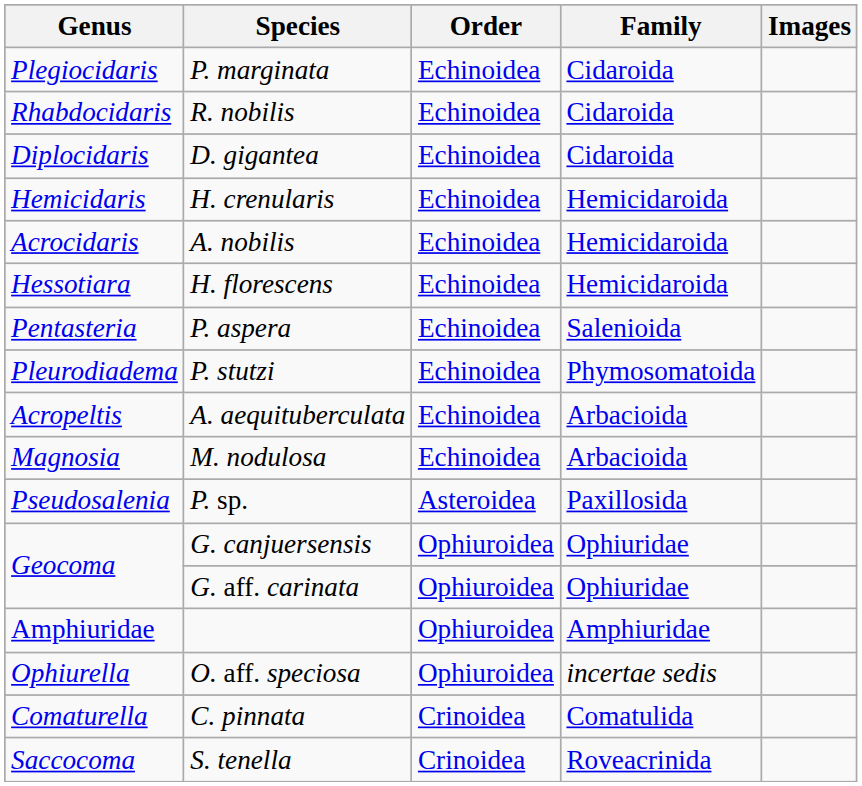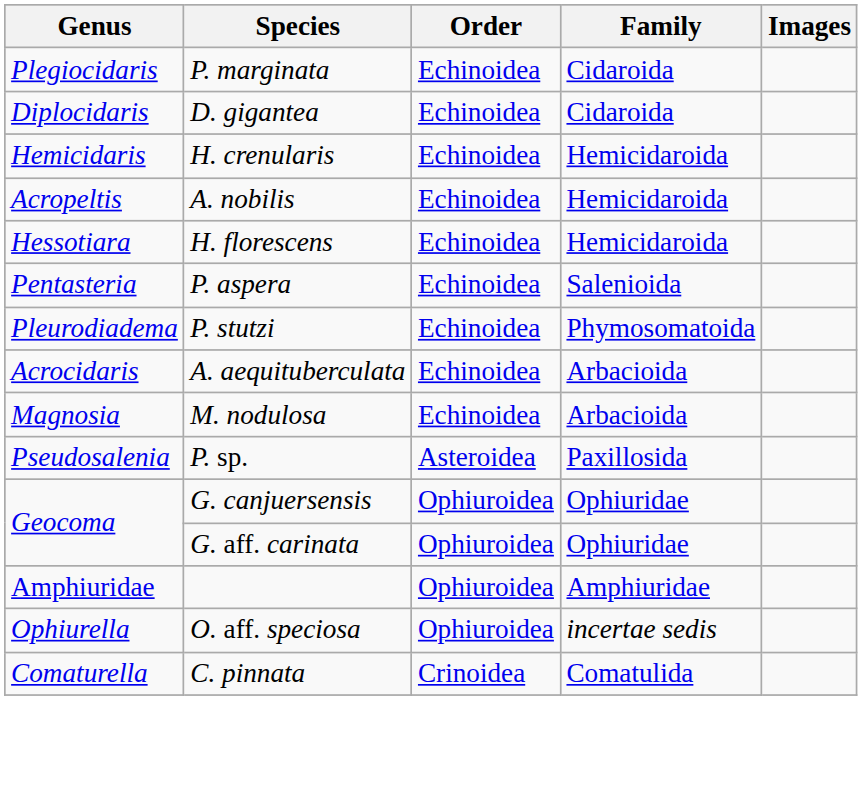 <table class="wikitable sortable">
 <tr>
 <th>Genus</th>
 <th>Species</th>
 <th>Order</th>
 <th>Family</th>
 <th>Images</th>
 </tr>
 <tr>
 <td><em><a href='#'>Plegiocidaris</a></em></td>
 <td><em>P. marginata</em></td>
-<td><a href='#'>Echinoidea</a></td>
-<td><a href='#'>Cidaroida</a></td>
-<td></td>
-</tr>
-<tr>
-<td><em><a href='#'>Rhabdocidaris</a></em></td>
-<td><em>R. nobilis</em></td>
 <td><a href='#'>Echinoidea</a></td>
 <td><a href='#'>Cidaroida</a></td>
 <td></td>
 </tr>
 <tr>
 <td><em><a href='#'>Diplocidaris</a></em></td>
 <td><em>D. gigantea</em></td>
 <td><a href='#'>Echinoidea</a></td>
 <td><a href='#'>Cidaroida</a></td>
 <td></td>
 </tr>
 <tr>
 <td><em><a href='#'>Hemicidaris</a></em></td>
 <td><em>H. crenularis</em></td>
 <td><a href='#'>Echinoidea</a></td>
 <td><a href='#'>Hemicidaroida</a></td>
 <td></td>
 </tr>
 <tr>
-<td><em><a href='#'>Acrocidaris</a></em></td>
+<td><em><a href='#'>Acropeltis</a></em></td>
 <td><em>A. nobilis</em></td>
 <td><a href='#'>Echinoidea</a></td>
 <td><a href='#'>Hemicidaroida</a></td>
 <td></td>
 </tr>
 <tr>
 <td><em><a href='#'>Hessotiara</a></em></td>
 <td><em>H. florescens</em></td>
 <td><a href='#'>Echinoidea</a></td>
 <td><a href='#'>Hemicidaroida</a></td>
 <td></td>
 </tr>
 <tr>
 <td><em><a href='#'>Pentasteria</a></em></td>
 <td><em>P. aspera</em></td>
 <td><a href='#'>Echinoidea</a></td>
 <td><a href='#'>Salenioida</a></td>
 <td></td>
 </tr>
 <tr>
 <td><em><a href='#'>Pleurodiadema</a></em></td>
 <td><em>P. stutzi</em></td>
 <td><a href='#'>Echinoidea</a></td>
 <td><a href='#'>Phymosomatoida</a></td>
 <td></td>
 </tr>
 <tr>
-<td><em><a href='#'>Acropeltis</a></em></td>
+<td><em><a href='#'>Acrocidaris</a></em></td>
 <td><em>A. aequituberculata</em></td>
 <td><a href='#'>Echinoidea</a></td>
 <td><a href='#'>Arbacioida</a></td>
 <td></td>
 </tr>
 <tr>
 <td><em><a href='#'>Magnosia</a></em></td>
 <td><em>M. nodulosa</em></td>
 <td><a href='#'>Echinoidea</a></td>
 <td><a href='#'>Arbacioida</a></td>
 <td></td>
 </tr>
 <tr>
 <td><em><a href='#'>Pseudosalenia</a></em></td>
 <td><em>P.</em> sp.</td>
 <td><a href='#'>Asteroidea</a></td>
 <td><a href='#'>Paxillosida</a></td>
 <td></td>
 </tr>
 <tr>
 <td rowspan="2"><em><a href='#'>Geocoma</a></em></td>
 <td><em>G. canjuersensis</em></td>
 <td><a href='#'>Ophiuroidea</a></td>
 <td><a href='#'>Ophiuridae</a></td>
 <td></td>
 </tr>
 <tr>
 <td><em>G.</em> aff. <em>carinata</em></td>
 <td><a href='#'>Ophiuroidea</a></td>
 <td><a href='#'>Ophiuridae</a></td>
 <td></td>
 </tr>
 <tr>
 <td><a href='#'>Amphiuridae</a></td>
 <td></td>
 <td><a href='#'>Ophiuroidea</a></td>
 <td><a href='#'>Amphiuridae</a></td>
 <td></td>
 </tr>
 <tr>
 <td><em><a href='#'>Ophiurella</a></em></td>
 <td><em>O.</em> aff. <em>speciosa</em></td>
 <td><a href='#'>Ophiuroidea</a></td>
 <td><em>incertae sedis</em></td>
 <td></td>
 </tr>
 <tr>
 <td><em><a href='#'>Comaturella</a></em></td>
 <td><em>C. pinnata</em></td>
 <td><a href='#'>Crinoidea</a></td>
 <td><a href='#'>Comatulida</a></td>
 <td></td>
 </tr>
-<tr>
-<td><em><a href='#'>Saccocoma</a></em></td>
-<td><em>S. tenella</em></td>
-<td><a href='#'>Crinoidea</a></td>
-<td><a href='#'>Roveacrinida</a></td>
-<td></td>
-</tr>
 </table>
